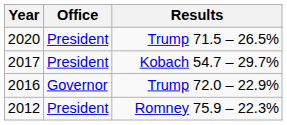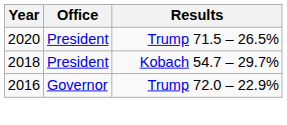 <table class=wikitable>
 <tr>
 <th width="30">Year</th>
 <th width="60">Office</th>
 <th width="180">Results</th>
 </tr>
 <tr>
 <td>2020</td>
 <td><a href='#'>President</a></td>
 <td align="right" ><a href='#'>Trump</a> 71.5 – 26.5%</td>
 </tr>
 <tr>
-<td>2017</td>
+<td>2018</td>
 <td><a href='#'>President</a></td>
 <td align="right" ><a href='#'>Kobach</a> 54.7 – 29.7%</td>
 </tr>
 <tr>
 <td>2016</td>
 <td><a href='#'>Governor</a></td>
 <td align="right" ><a href='#'>Trump</a> 72.0 – 22.9%</td>
 </tr>
-<tr>
-<td>2012</td>
-<td><a href='#'>President</a></td>
-<td align="right" ><a href='#'>Romney</a> 75.9 – 22.3%</td>
-</tr>
 </table>
